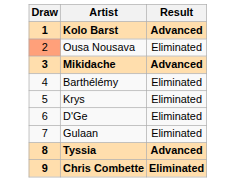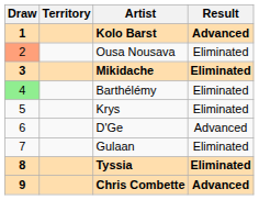 <table class="sortable wikitable" style="margin: 1em auto 1em auto; text-align:center;">
 <tr>
 <th>Draw</th>
+<th>Territory</th>
 <th>Artist</th>
 <th>Result</th>
 </tr>
 <tr style="font-weight:bold;background:navajowhite;">
 <td>1</td>
+<td align="left"></td>
 <td align="left">Kolo Barst</td>
 <td>Advanced</td>
 </tr>
 <tr>
 <td style="background: lightsalmon;">2</td>
+<td align="left"></td>
 <td align="left">Ousa Nousava</td>
 <td>Eliminated</td>
 </tr>
 <tr style="font-weight:bold;background:navajowhite;">
 <td>3</td>
+<td align="left"></td>
 <td align="left">Mikidache</td>
-<td>Advanced</td>
+<td>Eliminated</td>
 </tr>
 <tr>
-<td>4</td>
+<td style="background: lightgreen;">4</td>
+<td align="left"></td>
 <td align="left">Barthélémy</td>
 <td>Eliminated</td>
 </tr>
 <tr>
 <td>5</td>
+<td align="left"></td>
 <td align="left">Krys</td>
 <td>Eliminated</td>
 </tr>
 <tr>
 <td>6</td>
+<td align="left"></td>
 <td align="left">D'Ge</td>
-<td>Eliminated</td>
+<td>Advanced</td>
 </tr>
 <tr>
 <td>7</td>
+<td align="left"></td>
 <td align="left">Gulaan</td>
 <td>Eliminated</td>
 </tr>
 <tr style="font-weight:bold; background:navajowhite;">
 <td>8</td>
+<td align="left"></td>
 <td align="left">Tyssia</td>
-<td>Advanced</td>
+<td>Eliminated</td>
 </tr>
 <tr style="font-weight:bold; background:navajowhite;">
 <td>9</td>
+<td align="left"></td>
 <td align="left">Chris Combette</td>
-<td>Eliminated</td>
+<td>Advanced</td>
 </tr>
 </table>
